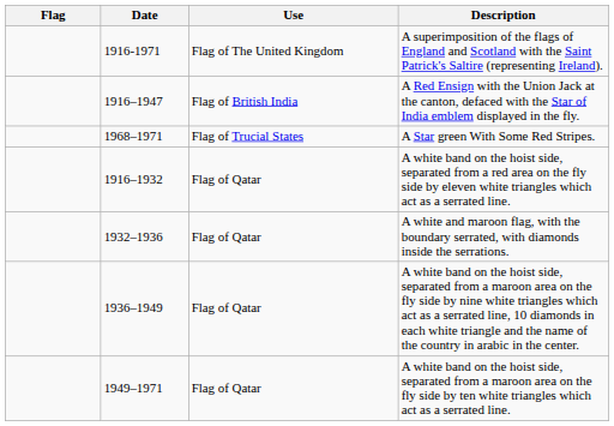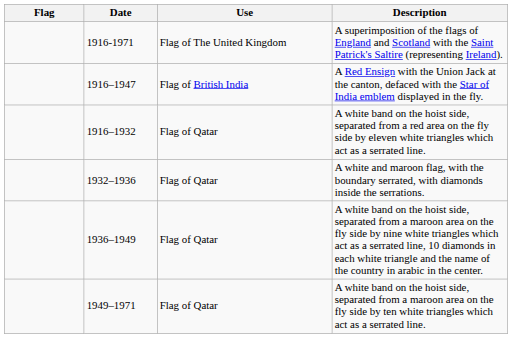 <table class="wikitable">
 <tr>
 <th style="width:110px;">Flag</th>
 <th style="width:100px;">Date</th>
 <th style="width:250px;">Use</th>
 <th style="width:250px;">Description</th>
 </tr>
 <tr>
 <td></td>
 <td>1916-1971</td>
 <td>Flag of The United Kingdom</td>
 <td>A superimposition of the flags of <a href='#'>England</a> and <a href='#'>Scotland</a> with the <a href='#'>Saint Patrick's Saltire</a> (representing <a href='#'>Ireland</a>).</td>
 </tr>
 <tr>
 <td></td>
 <td>1916–1947</td>
 <td>Flag of <a href='#'>British India</a></td>
 <td>A <a href='#'>Red Ensign</a> with the Union Jack at the canton, defaced with the <a href='#'>Star of India emblem</a> displayed in the fly.</td>
-</tr>
-<tr>
-<td></td>
-<td>1968–1971</td>
-<td>Flag of <a href='#'>Trucial States</a></td>
-<td>A <a href='#'>Star</a> green With Some Red Stripes.</td>
 </tr>
 <tr>
 <td></td>
 <td>1916–1932</td>
 <td>Flag of Qatar</td>
 <td>A white band on the hoist side, separated from a red area on the fly side by eleven white triangles which act as a serrated line.</td>
 </tr>
 <tr>
 <td></td>
 <td>1932–1936</td>
 <td>Flag of Qatar</td>
 <td>A white and maroon flag, with the boundary serrated, with diamonds inside the serrations.</td>
 </tr>
 <tr>
 <td></td>
 <td>1936–1949</td>
 <td>Flag of Qatar</td>
 <td>A white band on the hoist side, separated from a maroon area on the fly side by nine white triangles which act as a serrated line, 10 diamonds in each white triangle and the name of the country in arabic in the center.</td>
 </tr>
 <tr>
 <td></td>
 <td>1949–1971</td>
 <td>Flag of Qatar</td>
 <td>A white band on the hoist side, separated from a maroon area on the fly side by ten white triangles which act as a serrated line.</td>
 </tr>
 </table>
